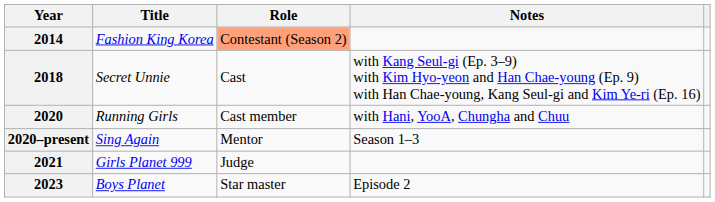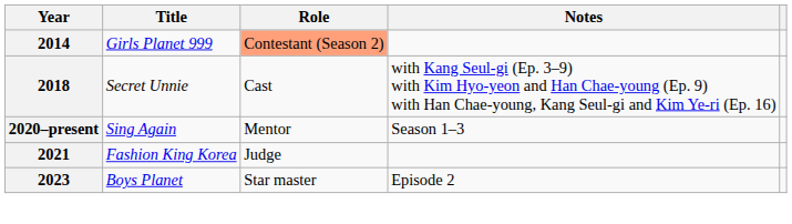 <table class="wikitable plainrowheaders sortable">
 <tr>
 <th scope="col">Year</th>
 <th scope="col">Title</th>
 <th scope="col">Role</th>
 <th scope="col">Notes</th>
 <th scope="col" class="unsortable"></th>
 </tr>
 <tr>
 <th scope="row">2014</th>
-<td><em><a href='#'>Fashion King Korea</a></em></td>
+<td><em><a href='#'>Girls Planet 999</a></em></td>
 <td style="background: lightsalmon;">Contestant (Season 2)</td>
 <td></td>
 <td style="text-align:center"></td>
 </tr>
 <tr>
 <th scope="row">2018</th>
 <td><em>Secret Unnie</em></td>
 <td>Cast</td>
 <td>with <a href='#'>Kang Seul-gi</a> (Ep. 3–9)<br>with <a href='#'>Kim Hyo-yeon</a> and <a href='#'>Han Chae-young</a> (Ep. 9)<br>with Han Chae-young, Kang Seul-gi and <a href='#'>Kim Ye-ri</a> (Ep. 16)</td>
 <td style="text-align:center"></td>
 </tr>
 <tr>
-<th scope="row">2020</th>
-<td><em>Running Girls</em></td>
-<td>Cast member</td>
-<td>with <a href='#'>Hani</a>, <a href='#'>YooA</a>, <a href='#'>Chungha</a> and <a href='#'>Chuu</a></td>
-<td style="text-align:center"></td>
-</tr>
-<tr>
 <th scope="row">2020–present</th>
 <td><em><a href='#'>Sing Again</a></em></td>
 <td>Mentor</td>
 <td>Season 1–3</td>
 <td style="text-align:center"></td>
 </tr>
 <tr>
 <th scope="row">2021</th>
-<td><em><a href='#'>Girls Planet 999</a></em></td>
+<td><em><a href='#'>Fashion King Korea</a></em></td>
 <td>Judge</td>
 <td></td>
 <td style="text-align:center"></td>
 </tr>
 <tr>
 <th scope="row">2023</th>
 <td><em><a href='#'>Boys Planet</a></em></td>
 <td>Star master</td>
 <td>Episode 2</td>
 <td style="text-align:center"></td>
 </tr>
 </table>
